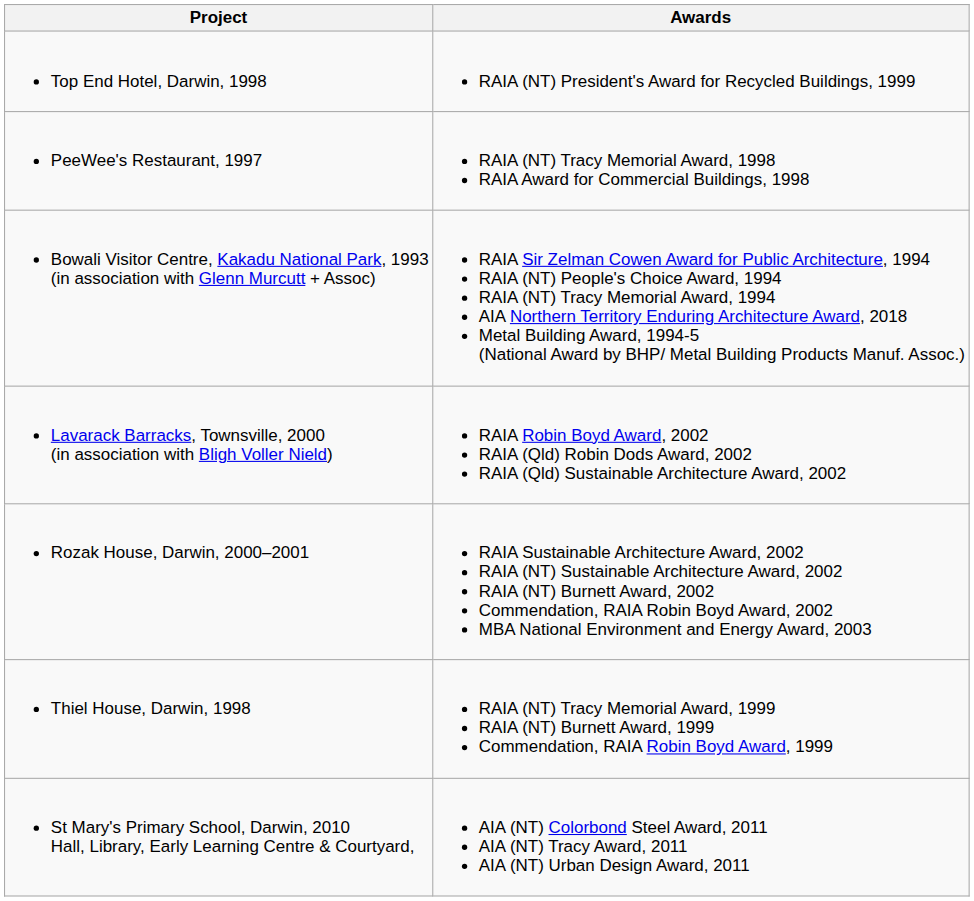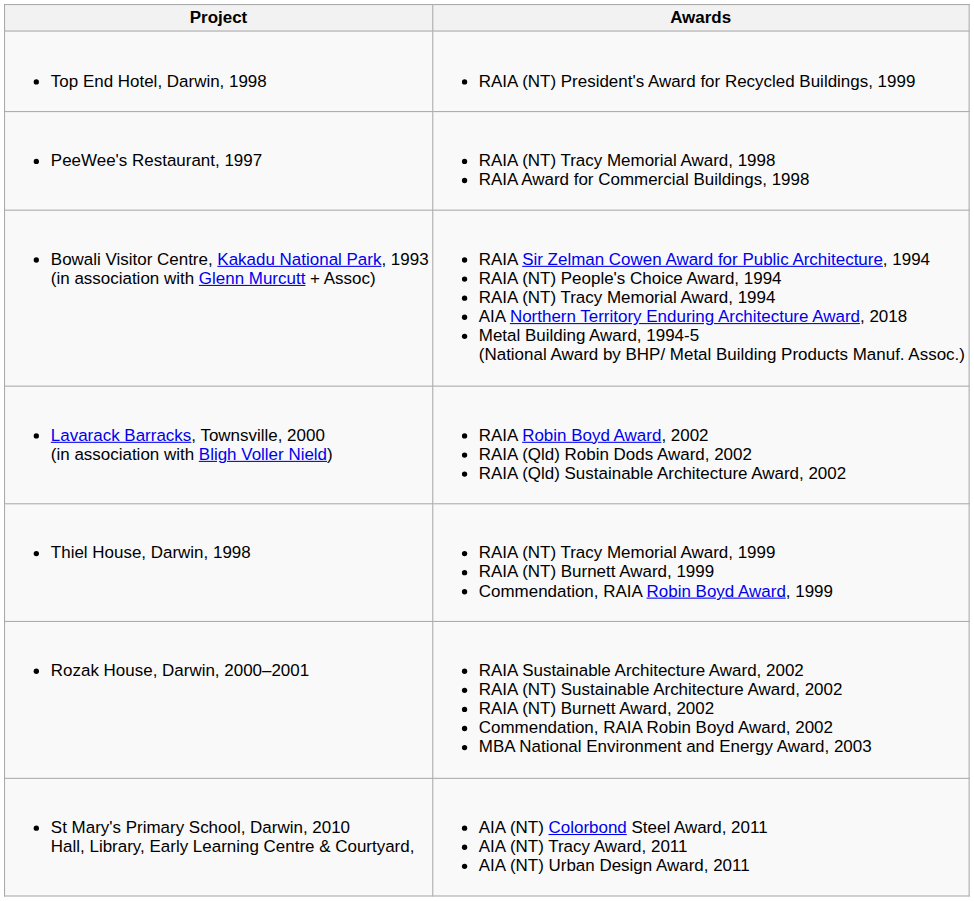 <table class=wikitable>
 <tr>
 <th>Project</th>
 <th>Awards</th>
 </tr>
 <tr valign=top>
 <td><br><ul><li>Top End Hotel, Darwin, 1998</li></ul></td>
 <td><br><ul><li>RAIA (NT) President's Award for Recycled Buildings, 1999</li></ul></td>
 </tr>
 <tr valign=top>
 <td><br><ul><li>PeeWee's Restaurant, 1997</li></ul></td>
 <td><br><ul><li>RAIA (NT) Tracy Memorial Award, 1998</li><li>RAIA Award for Commercial Buildings, 1998</li></ul></td>
 </tr>
 <tr valign=top>
 <td><br><ul><li>Bowali Visitor Centre, <a href='#'>Kakadu National Park</a>, 1993<br>(in association with <a href='#'>Glenn Murcutt</a> + Assoc)</li></ul></td>
 <td><br><ul><li>RAIA <a href='#'>Sir Zelman Cowen Award for Public Architecture</a>, 1994</li><li>RAIA (NT) People's Choice Award, 1994</li><li>RAIA (NT) Tracy Memorial Award, 1994</li><li>AIA <a href='#'>Northern Territory Enduring Architecture Award</a>, 2018</li><li>Metal Building Award, 1994-5<br>(National Award by BHP/ Metal Building Products Manuf. Assoc.)</li></ul></td>
 </tr>
 <tr valign=top>
 <td><br><ul><li><a href='#'>Lavarack Barracks</a>, Townsville, 2000<br>(in association with <a href='#'>Bligh Voller Nield</a>)</li></ul></td>
 <td><br><ul><li>RAIA <a href='#'>Robin Boyd Award</a>, 2002</li><li>RAIA (Qld) Robin Dods Award, 2002</li><li>RAIA (Qld) Sustainable Architecture Award, 2002</li></ul></td>
 </tr>
 <tr valign=top>
+<td><br><ul><li>Thiel House, Darwin, 1998</li></ul></td>
+<td><br><ul><li>RAIA (NT) Tracy Memorial Award, 1999</li><li>RAIA (NT) Burnett Award, 1999</li><li>Commendation, RAIA <a href='#'>Robin Boyd Award</a>, 1999</li></ul></td>
+</tr>
+<tr valign=top>
 <td><br><ul><li>Rozak House, Darwin, 2000–2001</li></ul></td>
 <td><br><ul><li>RAIA Sustainable Architecture Award, 2002</li><li>RAIA (NT) Sustainable Architecture Award, 2002</li><li>RAIA (NT) Burnett Award, 2002</li><li>Commendation, RAIA Robin Boyd Award, 2002</li><li>MBA National Environment and Energy Award, 2003</li></ul></td>
-</tr>
-<tr valign=top>
-<td><br><ul><li>Thiel House, Darwin, 1998</li></ul></td>
-<td><br><ul><li>RAIA (NT) Tracy Memorial Award, 1999</li><li>RAIA (NT) Burnett Award, 1999</li><li>Commendation, RAIA <a href='#'>Robin Boyd Award</a>, 1999</li></ul></td>
 </tr>
 <tr valign=top>
 <td><br><ul><li>St Mary's Primary School, Darwin, 2010<br>Hall, Library, Early Learning Centre & Courtyard,</li></ul></td>
 <td><br><ul><li>AIA (NT) <a href='#'>Colorbond</a> Steel Award, 2011</li><li>AIA (NT) Tracy Award, 2011</li><li>AIA (NT) Urban Design Award, 2011</li></ul></td>
 </tr>
 </table>
